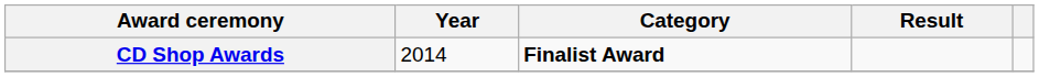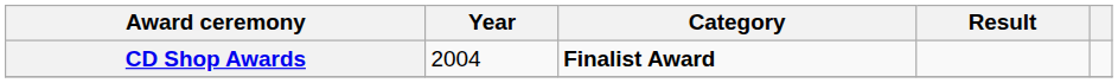 <table class="wikitable sortable plainrowheaders" style="width: 50%;">
 <tr>
 <th scope="col">Award ceremony</th>
 <th scope="col">Year</th>
 <th scope="col">Category</th>
 <th scope="col">Result</th>
 <th scope="col" class="unsortable"></th>
 </tr>
 <tr>
 <th scope="row"><a href='#'>CD Shop Awards</a></th>
-<td>2014</td>
+<td>2004</td>
 <td><strong>Finalist Award</strong></td>
 <td></td>
 <td style="text-align:center;"></td>
 </tr>
 <tr>
 </tr>
 </table>
